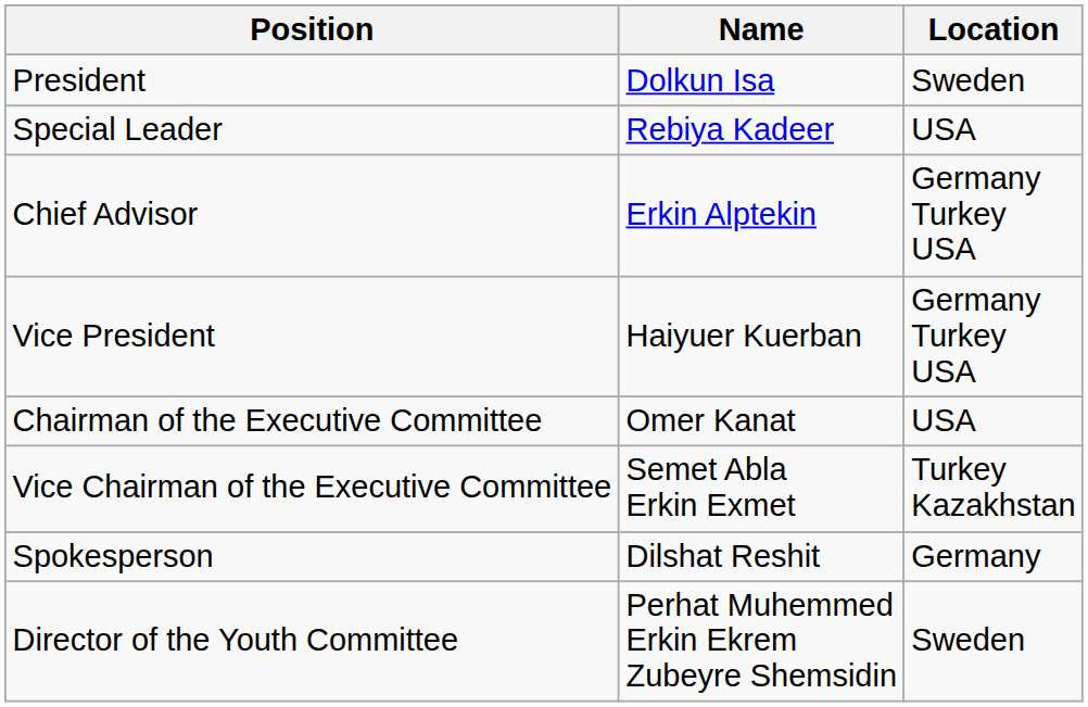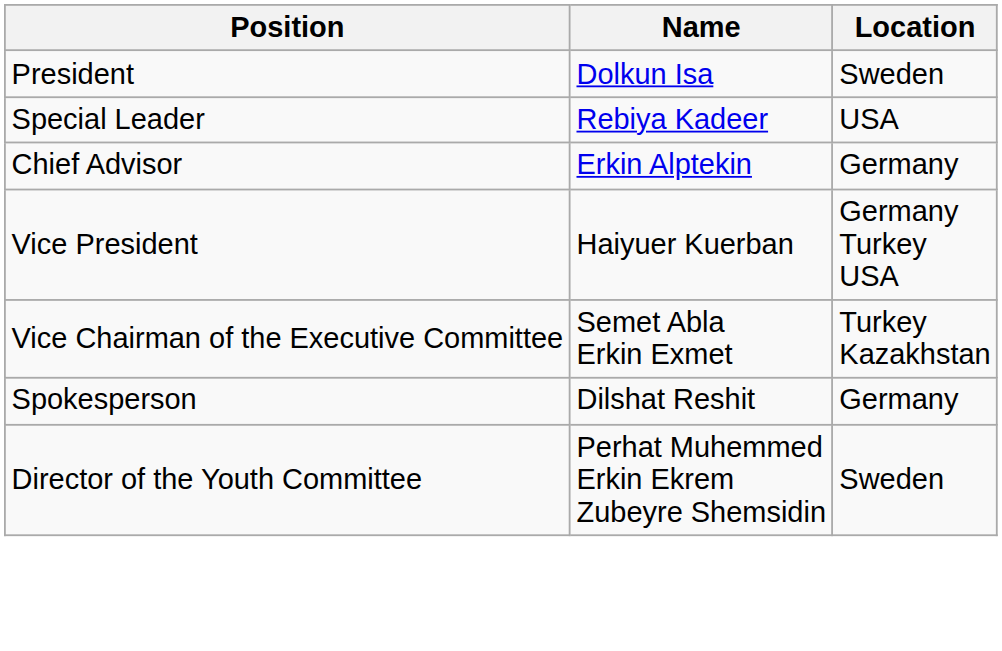 <table class="wikitable" border="1">
 <tr>
 <th>Position</th>
 <th>Name</th>
 <th>Location</th>
 </tr>
 <tr>
 <td>President</td>
 <td><a href='#'>Dolkun Isa</a></td>
 <td>Sweden</td>
 </tr>
 <tr>
 <td>Special Leader</td>
 <td><a href='#'>Rebiya Kadeer</a></td>
 <td>USA</td>
 </tr>
 <tr>
 <td>Chief Advisor</td>
 <td><a href='#'>Erkin Alptekin</a></td>
-<td>Germany<br>Turkey<br>USA</td>
+<td>Germany</td>
 </tr>
 <tr>
 <td>Vice President</td>
 <td>Haiyuer Kuerban</td>
 <td>Germany<br>Turkey<br>USA</td>
-</tr>
-<tr>
-<td>Chairman of the Executive Committee</td>
-<td>Omer Kanat</td>
-<td>USA</td>
 </tr>
 <tr>
 <td>Vice Chairman of the Executive Committee</td>
 <td>Semet Abla<br>Erkin Exmet</td>
 <td>Turkey<br>Kazakhstan</td>
 </tr>
 <tr>
 <td>Spokesperson</td>
 <td>Dilshat Reshit</td>
 <td>Germany</td>
 </tr>
 <tr>
 <td>Director of the Youth Committee</td>
 <td>Perhat Muhemmed<br>Erkin Ekrem<br>Zubeyre Shemsidin</td>
 <td>Sweden</td>
 </tr>
 </table>
